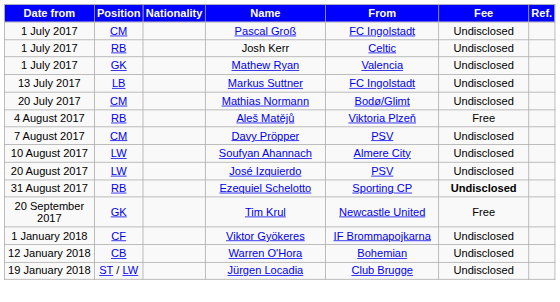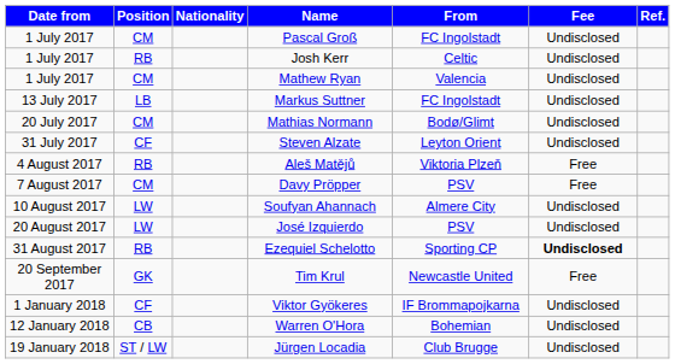 <table class="wikitable"  style="text-align:center; font-size:90%; ">
 <tr>
 <th style="background:#0000FF; color:#FFFFFF; width:110px;">Date from</th>
 <th style="background:#0000FF; color:#FFFFFF; width:50px;">Position</th>
 <th style="background:#0000FF; color:#FFFFFF; width:50px;">Nationality</th>
 <th style="background:#0000FF; color:#FFFFFF; width:150px;">Name</th>
 <th style="background:#0000FF; color:#FFFFFF; width:140px;">From</th>
 <th style="background:#0000FF; color:#FFFFFF; width:110px;">Fee</th>
 <th style="background:#0000FF; color:#FFFFFF; width:25px;">Ref.</th>
 </tr>
 <tr>
 <td>1 July 2017</td>
 <td><a href='#'>CM</a></td>
 <td></td>
 <td><a href='#'>Pascal Groß</a></td>
 <td><a href='#'>FC Ingolstadt</a></td>
 <td>Undisclosed</td>
 <td></td>
 </tr>
 <tr>
 <td>1 July 2017</td>
 <td><a href='#'>RB</a></td>
 <td></td>
 <td>Josh Kerr</td>
 <td><a href='#'>Celtic</a></td>
 <td>Undisclosed</td>
 <td></td>
 </tr>
 <tr>
 <td>1 July 2017</td>
-<td><a href='#'>GK</a></td>
+<td><a href='#'>CM</a></td>
 <td></td>
 <td><a href='#'>Mathew Ryan</a></td>
 <td><a href='#'>Valencia</a></td>
 <td>Undisclosed</td>
 <td></td>
 </tr>
 <tr>
 <td>13 July 2017</td>
 <td><a href='#'>LB</a></td>
 <td></td>
 <td><a href='#'>Markus Suttner</a></td>
 <td><a href='#'>FC Ingolstadt</a></td>
 <td>Undisclosed</td>
 <td></td>
 </tr>
 <tr>
 <td>20 July 2017</td>
 <td><a href='#'>CM</a></td>
 <td></td>
 <td><a href='#'>Mathias Normann</a></td>
 <td><a href='#'>Bodø/Glimt</a></td>
 <td>Undisclosed</td>
 <td></td>
 </tr>
 <tr>
+<td>31 July 2017</td>
+<td><a href='#'>CF</a></td>
+<td></td>
+<td><a href='#'>Steven Alzate</a></td>
+<td><a href='#'>Leyton Orient</a></td>
+<td>Undisclosed</td>
+<td></td>
+</tr>
+<tr>
 <td>4 August 2017</td>
 <td><a href='#'>RB</a></td>
 <td></td>
 <td><a href='#'>Aleš Matějů</a></td>
 <td><a href='#'>Viktoria Plzeň</a></td>
 <td>Free</td>
 <td></td>
 </tr>
 <tr>
 <td>7 August 2017</td>
 <td><a href='#'>CM</a></td>
 <td></td>
 <td><a href='#'>Davy Pröpper</a></td>
 <td><a href='#'>PSV</a></td>
-<td>Undisclosed</td>
+<td>Free</td>
 <td></td>
 </tr>
 <tr>
 <td>10 August 2017</td>
 <td><a href='#'>LW</a></td>
 <td></td>
 <td><a href='#'>Soufyan Ahannach</a></td>
 <td><a href='#'>Almere City</a></td>
 <td>Undisclosed</td>
 <td></td>
 </tr>
 <tr>
 <td>20 August 2017</td>
 <td><a href='#'>LW</a></td>
 <td></td>
 <td><a href='#'>José Izquierdo</a></td>
 <td><a href='#'>PSV</a></td>
 <td>Undisclosed</td>
 <td></td>
 </tr>
 <tr>
 <td>31 August 2017</td>
 <td><a href='#'>RB</a></td>
 <td></td>
 <td><a href='#'>Ezequiel Schelotto</a></td>
 <td><a href='#'>Sporting CP</a></td>
 <td><strong>Undisclosed</strong></td>
 <td></td>
 </tr>
 <tr>
 <td>20 September 2017</td>
 <td><a href='#'>GK</a></td>
 <td></td>
 <td><a href='#'>Tim Krul</a></td>
 <td><a href='#'>Newcastle United</a></td>
 <td>Free</td>
 <td></td>
 </tr>
 <tr>
 <td>1 January 2018</td>
 <td><a href='#'>CF</a></td>
 <td></td>
 <td><a href='#'>Viktor Gyökeres</a></td>
 <td><a href='#'>IF Brommapojkarna</a></td>
 <td>Undisclosed</td>
 <td></td>
 </tr>
 <tr>
 <td>12 January 2018</td>
 <td><a href='#'>CB</a></td>
 <td></td>
 <td><a href='#'>Warren O'Hora</a></td>
 <td><a href='#'>Bohemian</a></td>
 <td>Undisclosed</td>
 <td></td>
 </tr>
 <tr>
 <td>19 January 2018</td>
 <td><a href='#'>ST</a> / <a href='#'>LW</a></td>
 <td></td>
 <td><a href='#'>Jürgen Locadia</a></td>
 <td><a href='#'>Club Brugge</a></td>
 <td>Undisclosed</td>
 <td></td>
 </tr>
 </table>
